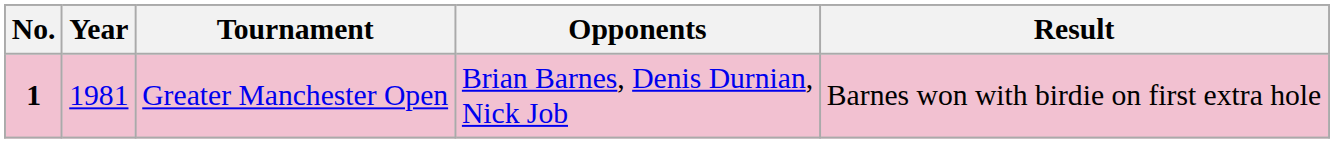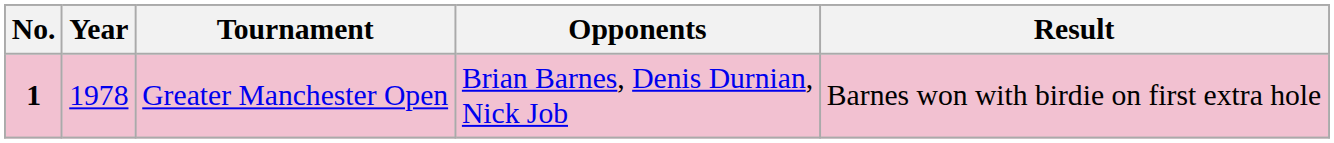 <table class="wikitable" style="font-size:95%;">
 <tr>
 <th>No.</th>
 <th>Year</th>
 <th>Tournament</th>
 <th>Opponents</th>
 <th>Result</th>
 </tr>
 <tr style="background:#F2C1D1;">
 <td align=center><strong>1</strong></td>
-<td><a href='#'>1981</a></td>
+<td><a href='#'>1978</a></td>
 <td><a href='#'>Greater Manchester Open</a></td>
 <td> <a href='#'>Brian Barnes</a>,  <a href='#'>Denis Durnian</a>,<br> <a href='#'>Nick Job</a></td>
 <td>Barnes won with birdie on first extra hole</td>
 </tr>
 </table>
